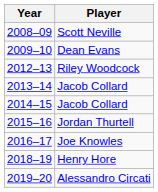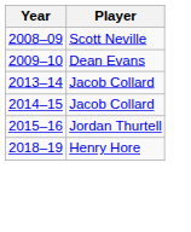 <table class="wikitable">
 <tr>
 <th>Year</th>
 <th>Player</th>
 </tr>
 <tr>
 <td><a href='#'>2008–09</a></td>
 <td> <a href='#'>Scott Neville</a></td>
 </tr>
 <tr>
 <td><a href='#'>2009–10</a></td>
 <td> <a href='#'>Dean Evans</a></td>
 </tr>
 <tr>
-<td><a href='#'>2012–13</a></td>
-<td> <a href='#'>Riley Woodcock</a></td>
-</tr>
-<tr>
 <td><a href='#'>2013–14</a></td>
 <td> <a href='#'>Jacob Collard</a></td>
 </tr>
 <tr>
 <td><a href='#'>2014–15</a></td>
 <td> <a href='#'>Jacob Collard</a></td>
 </tr>
 <tr>
 <td><a href='#'>2015–16</a></td>
 <td> <a href='#'>Jordan Thurtell</a></td>
 </tr>
 <tr>
-<td><a href='#'>2016–17</a></td>
-<td> <a href='#'>Joe Knowles</a></td>
-</tr>
-<tr>
 <td><a href='#'>2018–19</a></td>
 <td> <a href='#'>Henry Hore</a></td>
 </tr>
-<tr>
-<td><a href='#'>2019–20</a></td>
-<td> <a href='#'>Alessandro Circati</a></td>
-</tr>
 </table>
